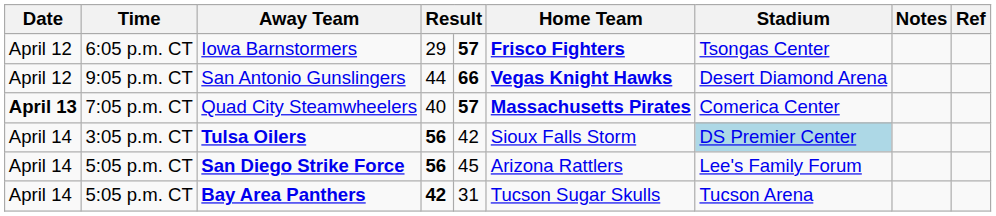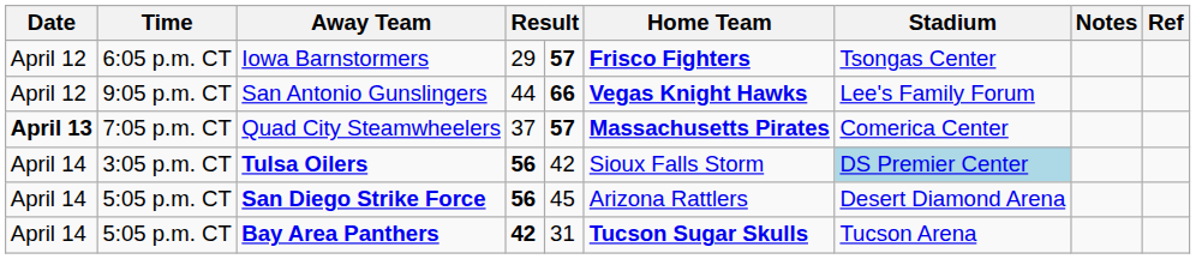 <table class="wikitable">
 <tr>
 <th>Date</th>
 <th>Time</th>
 <th>Away Team</th>
 <th colspan="2">Result</th>
 <th>Home Team</th>
 <th>Stadium</th>
 <th>Notes</th>
 <th>Ref</th>
 </tr>
 <tr>
 <td>April 12</td>
 <td>6:05 p.m. CT</td>
 <td><a href='#'>Iowa Barnstormers</a></td>
 <td>29</td>
 <td><strong>57</strong></td>
 <td><strong><a href='#'>Frisco Fighters</a></strong></td>
 <td><a href='#'>Tsongas Center</a></td>
 <td></td>
 <td></td>
 </tr>
 <tr>
 <td>April 12</td>
 <td>9:05 p.m. CT</td>
 <td><a href='#'>San Antonio Gunslingers</a></td>
 <td>44</td>
 <td><strong>66</strong></td>
 <td><strong><a href='#'>Vegas Knight Hawks</a></strong></td>
-<td><a href='#'>Desert Diamond Arena</a></td>
+<td><a href='#'>Lee's Family Forum</a></td>
 <td></td>
 <td></td>
 </tr>
 <tr>
 <td><strong>April 13</strong></td>
 <td>7:05 p.m. CT</td>
 <td><a href='#'>Quad City Steamwheelers</a></td>
-<td>40</td>
+<td>37</td>
 <td><strong>57</strong></td>
 <td><strong><a href='#'>Massachusetts Pirates</a></strong></td>
 <td><a href='#'>Comerica Center</a></td>
 <td></td>
 <td></td>
 </tr>
 <tr>
 <td>April 14</td>
 <td>3:05 p.m. CT</td>
 <td><strong><a href='#'>Tulsa Oilers</a></strong></td>
 <td><strong>56</strong></td>
 <td>42</td>
 <td><a href='#'>Sioux Falls Storm</a></td>
 <td style="background: lightblue;"><a href='#'>DS Premier Center</a></td>
 <td></td>
 <td></td>
 </tr>
 <tr>
 <td>April 14</td>
 <td>5:05 p.m. CT</td>
 <td><strong><a href='#'>San Diego Strike Force</a></strong></td>
 <td><strong>56</strong></td>
 <td>45</td>
 <td><a href='#'>Arizona Rattlers</a></td>
-<td><a href='#'>Lee's Family Forum</a></td>
+<td><a href='#'>Desert Diamond Arena</a></td>
 <td></td>
 <td></td>
 </tr>
 <tr>
 <td>April 14</td>
 <td>5:05 p.m. CT</td>
 <td><strong><a href='#'>Bay Area Panthers</a></strong></td>
 <td><strong>42</strong></td>
 <td>31</td>
-<td><a href='#'>Tucson Sugar Skulls</a></td>
+<td><strong><a href='#'>Tucson Sugar Skulls</a></strong></td>
 <td><a href='#'>Tucson Arena</a></td>
 <td></td>
 <td></td>
 </tr>
 </table>
